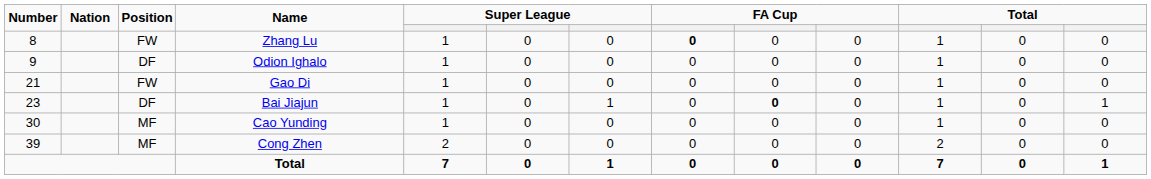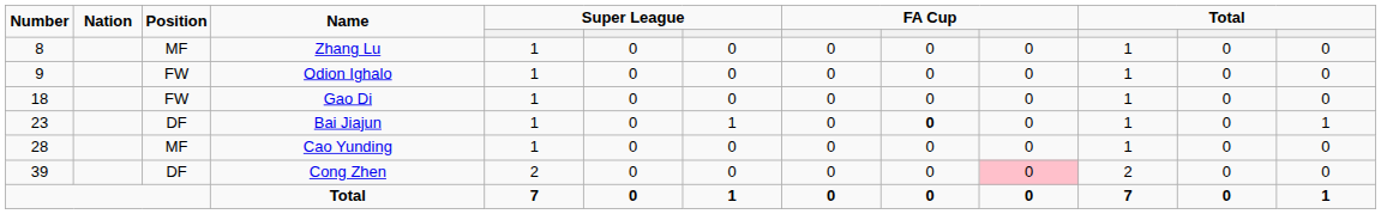 <table class="wikitable" style="text-align:center;">
 <tr>
 <td rowspan="2"  style="width:5%; text-align:center;"><strong>Number</strong></td>
 <td rowspan="2"  style="width:5%; text-align:center;"><strong>Nation</strong></td>
 <td rowspan="2"  style="width:5%; text-align:center;"><strong>Position</strong></td>
 <td rowspan="2"  style="width:20%; text-align:center;"><strong>Name</strong></td>
 <td colspan="3" style="text-align:center;"><strong>Super League</strong></td>
 <td colspan="3" style="text-align:center;"><strong>FA Cup</strong></td>
 <td colspan="3" style="text-align:center;"><strong>Total</strong></td>
 </tr>
 <tr>
 <th style="width:40px; "></th>
 <th style="width:40px; "></th>
 <th style="width:40px; "></th>
 <th style="width:40px; "></th>
 <th style="width:40px; "></th>
 <th style="width:40px; "></th>
 <th style="width:40px; "></th>
 <th style="width:40px; "></th>
 <th style="width:40px; "></th>
 </tr>
 <tr>
 <td>8</td>
 <td></td>
-<td>FW</td>
+<td>MF</td>
 <td><a href='#'>Zhang Lu</a></td>
 <td>1</td>
 <td>0</td>
 <td>0</td>
-<td><strong>0</strong></td>
+<td>0</td>
 <td>0</td>
 <td>0</td>
 <td>1</td>
 <td>0</td>
 <td>0</td>
 </tr>
 <tr>
 <td>9</td>
 <td></td>
-<td>DF</td>
+<td>FW</td>
 <td><a href='#'>Odion Ighalo</a></td>
 <td>1</td>
 <td>0</td>
 <td>0</td>
 <td>0</td>
 <td>0</td>
 <td>0</td>
 <td>1</td>
 <td>0</td>
 <td>0</td>
 </tr>
 <tr>
-<td>21</td>
+<td>18</td>
 <td></td>
 <td>FW</td>
 <td><a href='#'>Gao Di</a></td>
 <td>1</td>
 <td>0</td>
 <td>0</td>
 <td>0</td>
 <td>0</td>
 <td>0</td>
 <td>1</td>
 <td>0</td>
 <td>0</td>
 </tr>
 <tr>
 <td>23</td>
 <td></td>
 <td>DF</td>
 <td><a href='#'>Bai Jiajun</a></td>
 <td>1</td>
 <td>0</td>
 <td>1</td>
 <td>0</td>
 <td><strong>0</strong></td>
 <td>0</td>
 <td>1</td>
 <td>0</td>
 <td>1</td>
 </tr>
 <tr>
-<td>30</td>
+<td>28</td>
 <td></td>
 <td>MF</td>
 <td><a href='#'>Cao Yunding</a></td>
 <td>1</td>
 <td>0</td>
 <td>0</td>
 <td>0</td>
 <td>0</td>
 <td>0</td>
 <td>1</td>
 <td>0</td>
 <td>0</td>
 </tr>
 <tr>
 <td>39</td>
 <td></td>
-<td>MF</td>
+<td>DF</td>
 <td><a href='#'>Cong Zhen</a></td>
 <td>2</td>
 <td>0</td>
 <td>0</td>
 <td>0</td>
 <td>0</td>
-<td>0</td>
+<td style="background: pink;">0</td>
 <td>2</td>
 <td>0</td>
 <td>0</td>
 </tr>
 <tr>
 <td colspan="3"></td>
 <td><strong>Total</strong></td>
 <td><strong>7</strong></td>
 <td><strong>0</strong></td>
 <td><strong>1</strong></td>
 <td><strong>0</strong></td>
 <td><strong>0</strong></td>
 <td><strong>0</strong></td>
 <td><strong>7</strong></td>
 <td><strong>0</strong></td>
 <td><strong>1</strong></td>
 </tr>
 </table>
